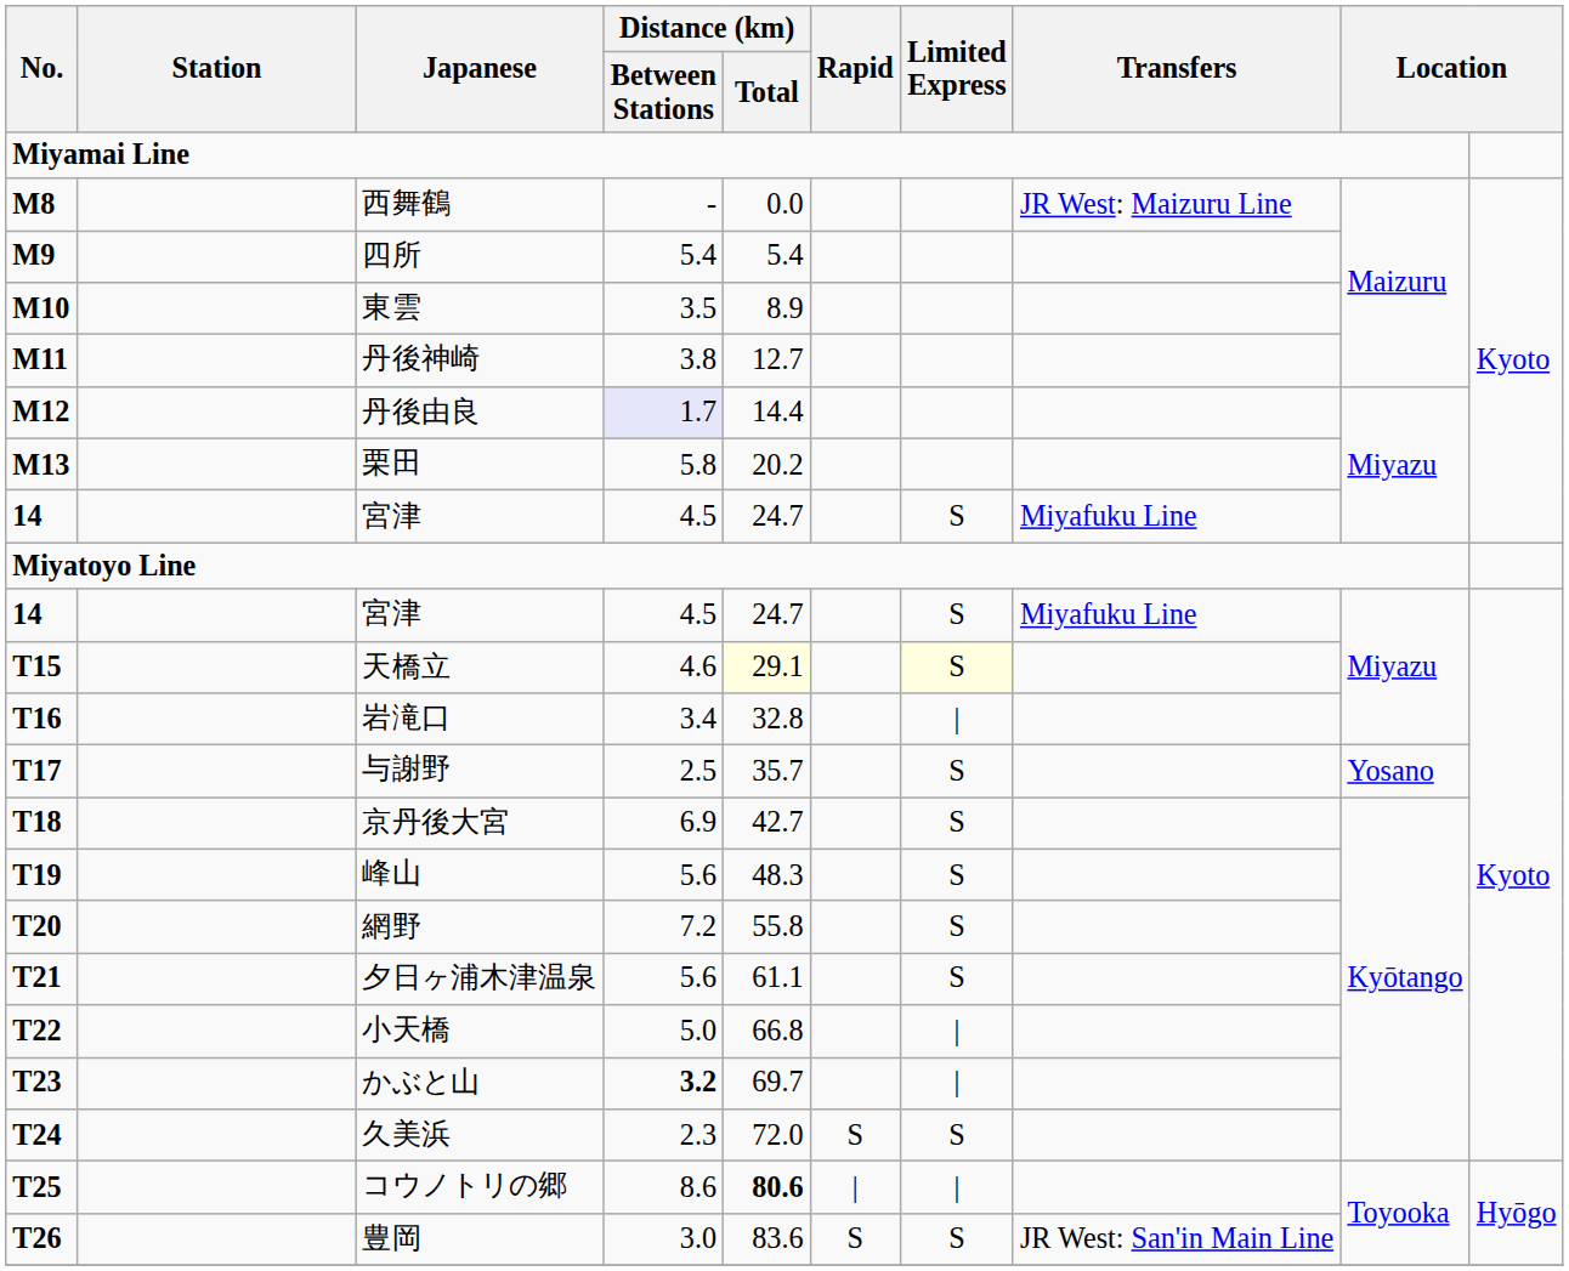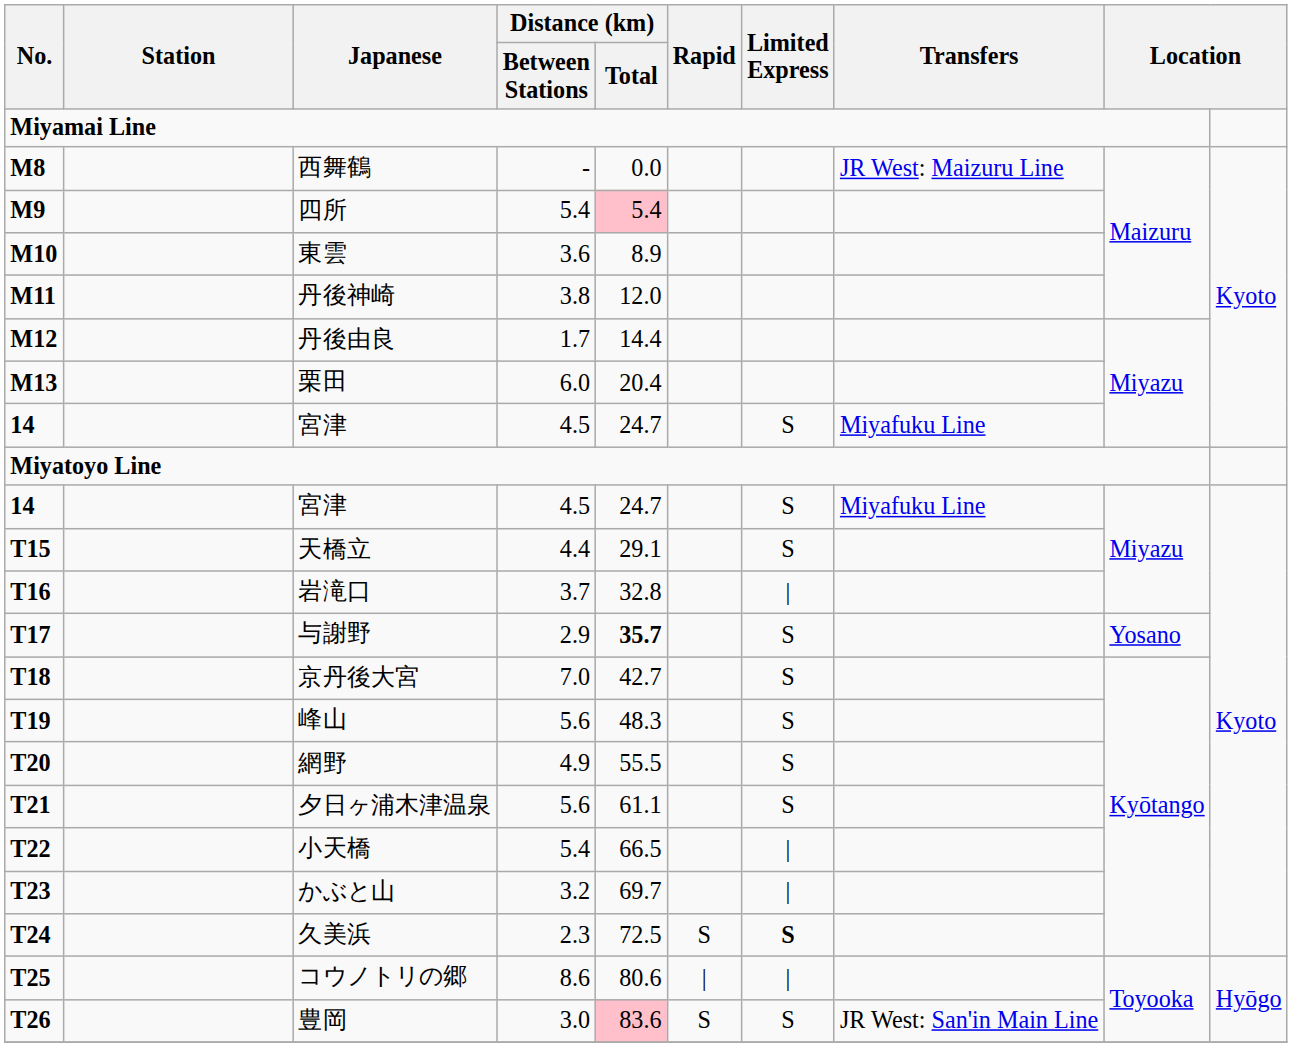 <table class="wikitable" rules="all">
 <tr>
 <th style="width: 2em;" rowspan="2">No.</th>
 <th style="width: 9em;" rowspan="2">Station</th>
 <th style="width: 8em;" rowspan="2">Japanese</th>
 <th style="width: 5em;" colspan="2">Distance (km)</th>
 <th style="width: 2em;" rowspan="2">Rapid</th>
 <th style="width: 2em;" rowspan="2">Limited Express</th>
 <th rowspan="2">Transfers</th>
 <th rowspan="2" colspan="2">Location</th>
 </tr>
 <tr>
 <th style="width: 2.5em;">Between<br>Stations</th>
 <th style="width: 2.5em;">Total</th>
 </tr>
 <tr>
 <td colspan="9"><strong>Miyamai Line</strong></td>
 </tr>
 <tr>
 <td><strong>M8</strong></td>
 <td></td>
 <td>西舞鶴</td>
 <td style="text-align:right;">-</td>
 <td style="text-align:right;">0.0</td>
 <td style="text-align:center;"></td>
 <td style="text-align:center;"></td>
 <td><a href='#'>JR West</a>: <a href='#'>Maizuru Line</a></td>
 <td rowspan="4"><a href='#'>Maizuru</a></td>
 <td rowspan="7"><a href='#'>Kyoto</a></td>
 </tr>
 <tr>
 <td><strong>M9</strong></td>
 <td></td>
 <td>四所</td>
 <td style="text-align:right;">5.4</td>
-<td style="text-align:right;">5.4</td>
+<td style="background: pink; text-align:right;">5.4</td>
 <td style="text-align:center;"></td>
 <td style="text-align:center;"></td>
 <td> </td>
 </tr>
 <tr>
 <td><strong>M10</strong></td>
 <td></td>
 <td>東雲</td>
-<td style="text-align:right;">3.5</td>
+<td style="text-align:right;">3.6</td>
 <td style="text-align:right;">8.9</td>
 <td style="text-align:center;"></td>
 <td style="text-align:center;"></td>
 <td> </td>
 </tr>
 <tr>
 <td><strong>M11</strong></td>
 <td></td>
 <td>丹後神崎</td>
 <td style="text-align:right;">3.8</td>
-<td style="text-align:right;">12.7</td>
+<td style="text-align:right;">12.0</td>
 <td style="text-align:center;"></td>
 <td style="text-align:center;"></td>
 <td> </td>
 </tr>
 <tr>
 <td><strong>M12</strong></td>
 <td></td>
 <td>丹後由良</td>
-<td style="background: lavender; text-align:right;">1.7</td>
+<td style="text-align:right;">1.7</td>
 <td style="text-align:right;">14.4</td>
 <td style="text-align:center;"></td>
 <td style="text-align:center;"></td>
 <td> </td>
 <td rowspan="3"><a href='#'>Miyazu</a></td>
 </tr>
 <tr>
 <td><strong>M13</strong></td>
 <td></td>
 <td>栗田</td>
-<td style="text-align:right;">5.8</td>
-<td style="text-align:right;">20.2</td>
+<td style="text-align:right;">6.0</td>
+<td style="text-align:right;">20.4</td>
 <td style="text-align:center;"></td>
 <td style="text-align:center;"></td>
 <td> </td>
 </tr>
 <tr>
 <td><strong>14</strong></td>
 <td></td>
 <td>宮津</td>
 <td style="text-align:right;">4.5</td>
 <td style="text-align:right;">24.7</td>
 <td style="text-align:center;"></td>
 <td style="text-align:center;">S</td>
 <td><a href='#'>Miyafuku Line</a></td>
 </tr>
 <tr>
 <td colspan="9"><strong>Miyatoyo Line</strong></td>
 </tr>
 <tr>
 <td><strong>14</strong></td>
 <td></td>
 <td>宮津</td>
 <td style="text-align:right;">4.5</td>
 <td style="text-align:right;">24.7</td>
 <td style="text-align:center;"></td>
 <td style="text-align:center;">S</td>
 <td><a href='#'>Miyafuku Line</a></td>
 <td rowspan="3"><a href='#'>Miyazu</a></td>
 <td rowspan="11"><a href='#'>Kyoto</a></td>
 </tr>
 <tr>
 <td><strong>T15</strong></td>
 <td></td>
 <td>天橋立</td>
-<td style="text-align:right;">4.6</td>
-<td style="background: lightyellow; text-align:right;">29.1</td>
+<td style="text-align:right;">4.4</td>
+<td style="text-align:right;">29.1</td>
 <td style="text-align:center;"></td>
-<td style="background: lightyellow; text-align:center;">S</td>
+<td style="text-align:center;">S</td>
 <td> </td>
 </tr>
 <tr>
 <td><strong>T16</strong></td>
 <td></td>
 <td>岩滝口</td>
-<td style="text-align:right;">3.4</td>
+<td style="text-align:right;">3.7</td>
 <td style="text-align:right;">32.8</td>
 <td style="text-align:center;"></td>
 <td style="text-align:center;">|</td>
 <td> </td>
 </tr>
 <tr>
 <td><strong>T17</strong></td>
 <td></td>
 <td>与謝野</td>
-<td style="text-align:right;">2.5</td>
-<td style="text-align:right;">35.7</td>
+<td style="text-align:right;">2.9</td>
+<td style="text-align:right;"><strong>35.7</strong></td>
 <td style="text-align:center;"></td>
 <td style="text-align:center;">S</td>
 <td> </td>
 <td><a href='#'>Yosano</a></td>
 </tr>
 <tr>
 <td><strong>T18</strong></td>
 <td></td>
 <td>京丹後大宮</td>
-<td style="text-align:right;">6.9</td>
+<td style="text-align:right;">7.0</td>
 <td style="text-align:right;">42.7</td>
 <td style="text-align:center;"></td>
 <td style="text-align:center;">S</td>
 <td> </td>
 <td rowspan="7"><a href='#'>Kyōtango</a></td>
 </tr>
 <tr>
 <td><strong>T19</strong></td>
 <td></td>
 <td>峰山</td>
 <td style="text-align:right;">5.6</td>
 <td style="text-align:right;">48.3</td>
 <td style="text-align:center;"></td>
 <td style="text-align:center;">S</td>
 <td> </td>
 </tr>
 <tr>
 <td><strong>T20</strong></td>
 <td></td>
 <td>網野</td>
-<td style="text-align:right;">7.2</td>
-<td style="text-align:right;">55.8</td>
+<td style="text-align:right;">4.9</td>
+<td style="text-align:right;">55.5</td>
 <td style="text-align:center;"></td>
 <td style="text-align:center;">S</td>
 <td> </td>
 </tr>
 <tr>
 <td><strong>T21</strong></td>
 <td></td>
 <td>夕日ヶ浦木津温泉</td>
 <td style="text-align:right;">5.6</td>
 <td style="text-align:right;">61.1</td>
 <td style="text-align:center;"></td>
 <td style="text-align:center;">S</td>
 <td> </td>
 </tr>
 <tr>
 <td><strong>T22</strong></td>
 <td></td>
 <td>小天橋</td>
-<td style="text-align:right;">5.0</td>
-<td style="text-align:right;">66.8</td>
+<td style="text-align:right;">5.4</td>
+<td style="text-align:right;">66.5</td>
 <td style="text-align:center;"></td>
 <td style="text-align:center;">|</td>
 <td> </td>
 </tr>
 <tr>
 <td><strong>T23</strong></td>
 <td></td>
 <td>かぶと山</td>
-<td style="text-align:right;"><strong>3.2</strong></td>
+<td style="text-align:right;">3.2</td>
 <td style="text-align:right;">69.7</td>
 <td style="text-align:center;"></td>
 <td style="text-align:center;">|</td>
 <td> </td>
 </tr>
 <tr>
 <td><strong>T24</strong></td>
 <td></td>
 <td>久美浜</td>
 <td style="text-align:right;">2.3</td>
-<td style="text-align:right;">72.0</td>
+<td style="text-align:right;">72.5</td>
 <td style="text-align:center;">S</td>
-<td style="text-align:center;">S</td>
+<td style="text-align:center;"><strong>S</strong></td>
 <td> </td>
 </tr>
 <tr>
 <td><strong>T25</strong></td>
 <td></td>
 <td>コウノトリの郷</td>
 <td style="text-align:right;">8.6</td>
-<td style="text-align:right;"><strong>80.6</strong></td>
+<td style="text-align:right;">80.6</td>
 <td style="text-align:center;">|</td>
 <td style="text-align:center;">|</td>
 <td> </td>
 <td rowspan="2"><a href='#'>Toyooka</a></td>
 <td rowspan="2"><a href='#'>Hyōgo</a></td>
 </tr>
 <tr>
 <td><strong>T26</strong></td>
 <td></td>
 <td>豊岡</td>
 <td style="text-align:right;">3.0</td>
-<td style="text-align:right;">83.6</td>
+<td style="background: pink; text-align:right;">83.6</td>
 <td style="text-align:center;">S</td>
 <td style="text-align:center;">S</td>
 <td>JR West: <a href='#'>San'in Main Line</a></td>
 </tr>
 <tr>
 </tr>
 </table>
